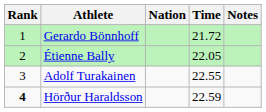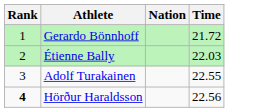 <table class="wikitable sortable" style="text-align:center">
 <tr>
 <th>Rank</th>
 <th>Athlete</th>
 <th>Nation</th>
 <th>Time</th>
-<th>Notes</th>
 </tr>
 <tr bgcolor=bbf3bb>
 <td>1</td>
 <td align=left><a href='#'>Gerardo Bönnhoff</a></td>
 <td align=left></td>
 <td>21.72</td>
-<td></td>
 </tr>
 <tr bgcolor=bbf3bb>
 <td>2</td>
 <td align=left><a href='#'>Étienne Bally</a></td>
 <td align=left></td>
-<td>22.05</td>
-<td></td>
+<td>22.03</td>
 </tr>
 <tr>
 <td>3</td>
 <td align=left><a href='#'>Adolf Turakainen</a></td>
 <td align=left></td>
 <td>22.55</td>
-<td></td>
 </tr>
 <tr>
 <td><strong>4</strong></td>
 <td align=left><a href='#'>Hörður Haraldsson</a></td>
 <td align=left></td>
-<td>22.59</td>
-<td></td>
+<td>22.56</td>
 </tr>
 </table>
